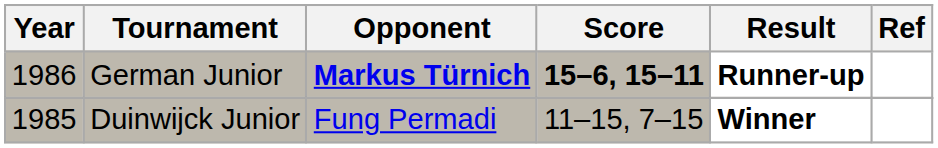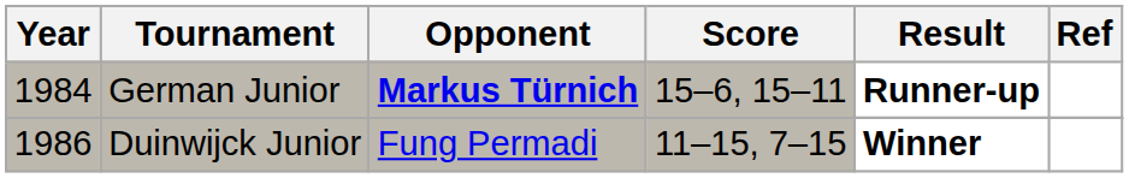 <table class="sortable wikitable" style="font-size: 90%;">
 <tr>
 <th>Year</th>
 <th>Tournament</th>
 <th>Opponent</th>
 <th>Score</th>
 <th>Result</th>
 <th>Ref</th>
 </tr>
 <tr style="background:#BDB8AD">
-<td align="center">1986</td>
+<td align="center">1984</td>
 <td align="left">German Junior</td>
 <td align="left"><strong> <a href='#'>Markus Türnich</a></strong></td>
-<td align="left"><strong>15–6, 15–11</strong></td>
+<td align="left">15–6, 15–11</td>
 <td style="text-align:left; background:white"> <strong>Runner-up</strong></td>
 <td style="text-align:center; background:white"></td>
 </tr>
 <tr>
 </tr>
 <tr style="background:#BDB8AD">
-<td align="center">1985</td>
+<td align="center">1986</td>
 <td align="left">Duinwijck Junior</td>
 <td align="left"> <a href='#'>Fung Permadi</a></td>
 <td align="left">11–15, 7–15</td>
 <td style="text-align:left; background:white"> <strong>Winner</strong></td>
 <td style="text-align:center; background:white"></td>
 </tr>
 </table>
